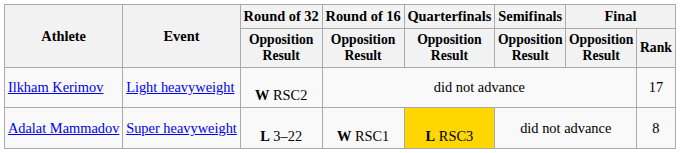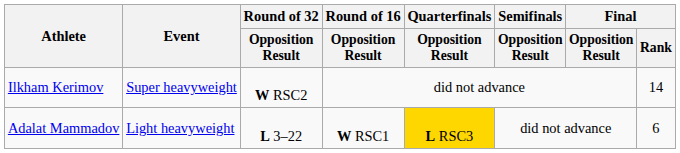 <table class="wikitable" style="font-size:90%">
 <tr>
 <th rowspan="2">Athlete</th>
 <th rowspan="2">Event</th>
 <th>Round of 32</th>
 <th>Round of 16</th>
 <th>Quarterfinals</th>
 <th>Semifinals</th>
 <th colspan="2">Final</th>
 </tr>
 <tr style="font-size:95%">
 <th>Opposition<br>Result</th>
 <th>Opposition<br>Result</th>
 <th>Opposition<br>Result</th>
 <th>Opposition<br>Result</th>
 <th>Opposition<br>Result</th>
 <th>Rank</th>
 </tr>
 <tr style="text-align:center">
 <td style="text-align:left"><a href='#'>Ilkham Kerimov</a></td>
-<td style="text-align:left"><a href='#'>Light heavyweight</a></td>
+<td style="text-align:left"><a href='#'>Super heavyweight</a></td>
 <td><br><strong>W</strong> RSC2</td>
 <td colspan="4">did not advance</td>
-<td>17</td>
+<td>14</td>
 </tr>
 <tr style="text-align:center">
 <td style="text-align:left"><a href='#'>Adalat Mammadov</a></td>
-<td style="text-align:left"><a href='#'>Super heavyweight</a></td>
+<td style="text-align:left"><a href='#'>Light heavyweight</a></td>
 <td><br><strong>L</strong> 3–22</td>
 <td><br><strong>W</strong> RSC1</td>
 <td style="background: gold;"><br><strong>L</strong> RSC3</td>
 <td colspan="2">did not advance</td>
-<td>8</td>
+<td>6</td>
 </tr>
 </table>
